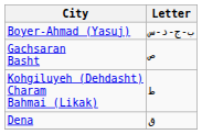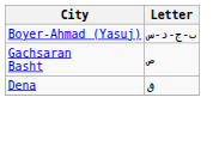 <table class="wikitable" border="1">
 <tr>
 <th>City</th>
 <th>Letter</th>
 </tr>
 <tr>
 <td><a href='#'>Boyer-Ahmad (Yasuj)</a></td>
 <td>ب-ج-د-س</td>
 </tr>
 <tr>
 <td><a href='#'>Gachsaran</a><br><a href='#'>Basht</a></td>
 <td>ص</td>
 </tr>
 <tr>
-<td><a href='#'>Kohgiluyeh (Dehdasht)</a><br><a href='#'>Charam</a><br><a href='#'>Bahmai (Likak)</a></td>
-<td>ط</td>
-</tr>
-<tr>
 <td><a href='#'>Dena</a></td>
 <td>ق</td>
 </tr>
 <tr>
 </tr>
 </table>
